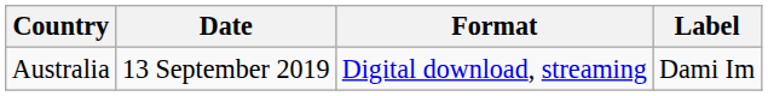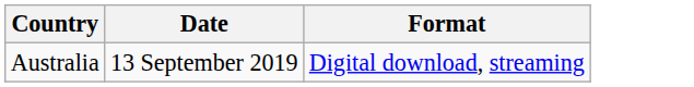 <table class="wikitable plainrowheaders">
 <tr>
 <th scope="col">Country</th>
 <th scope="col">Date</th>
 <th scope="col">Format</th>
-<th scope="col">Label</th>
 </tr>
 <tr>
 <td>Australia</td>
 <td>13 September 2019</td>
 <td><a href='#'>Digital download</a>, <a href='#'>streaming</a></td>
-<td>Dami Im</td>
 </tr>
 </table>
